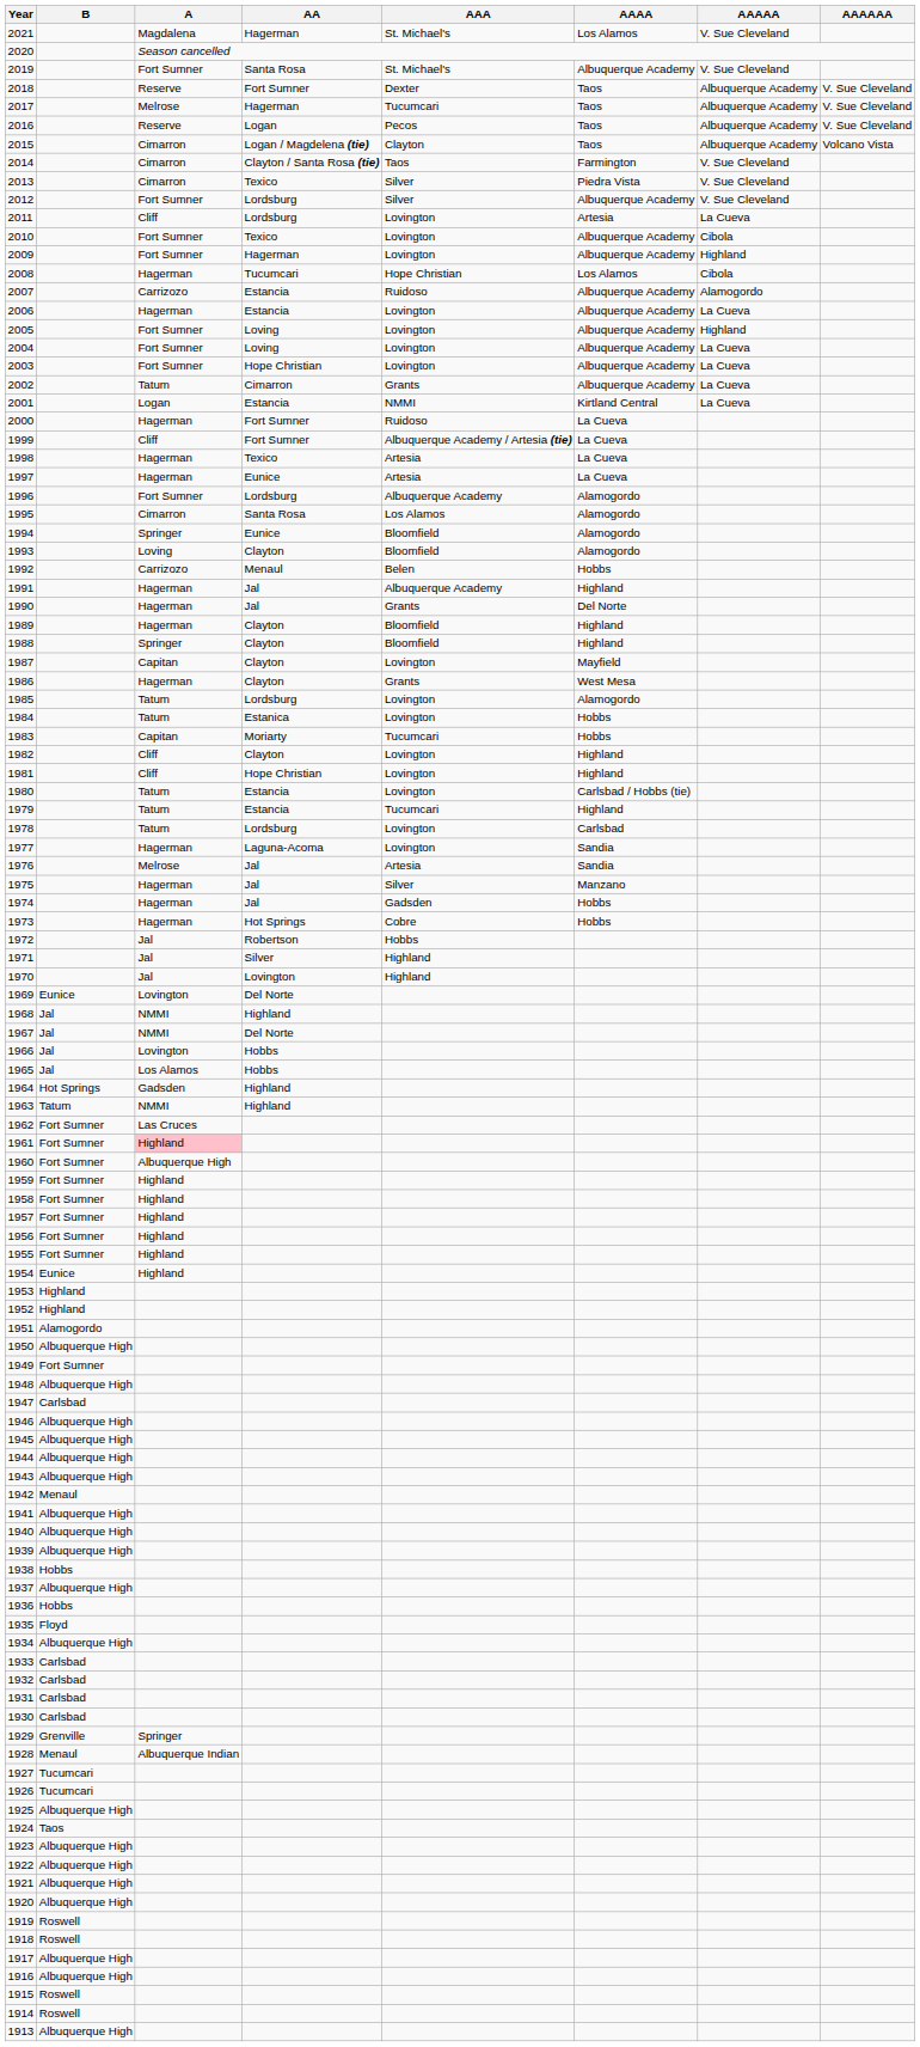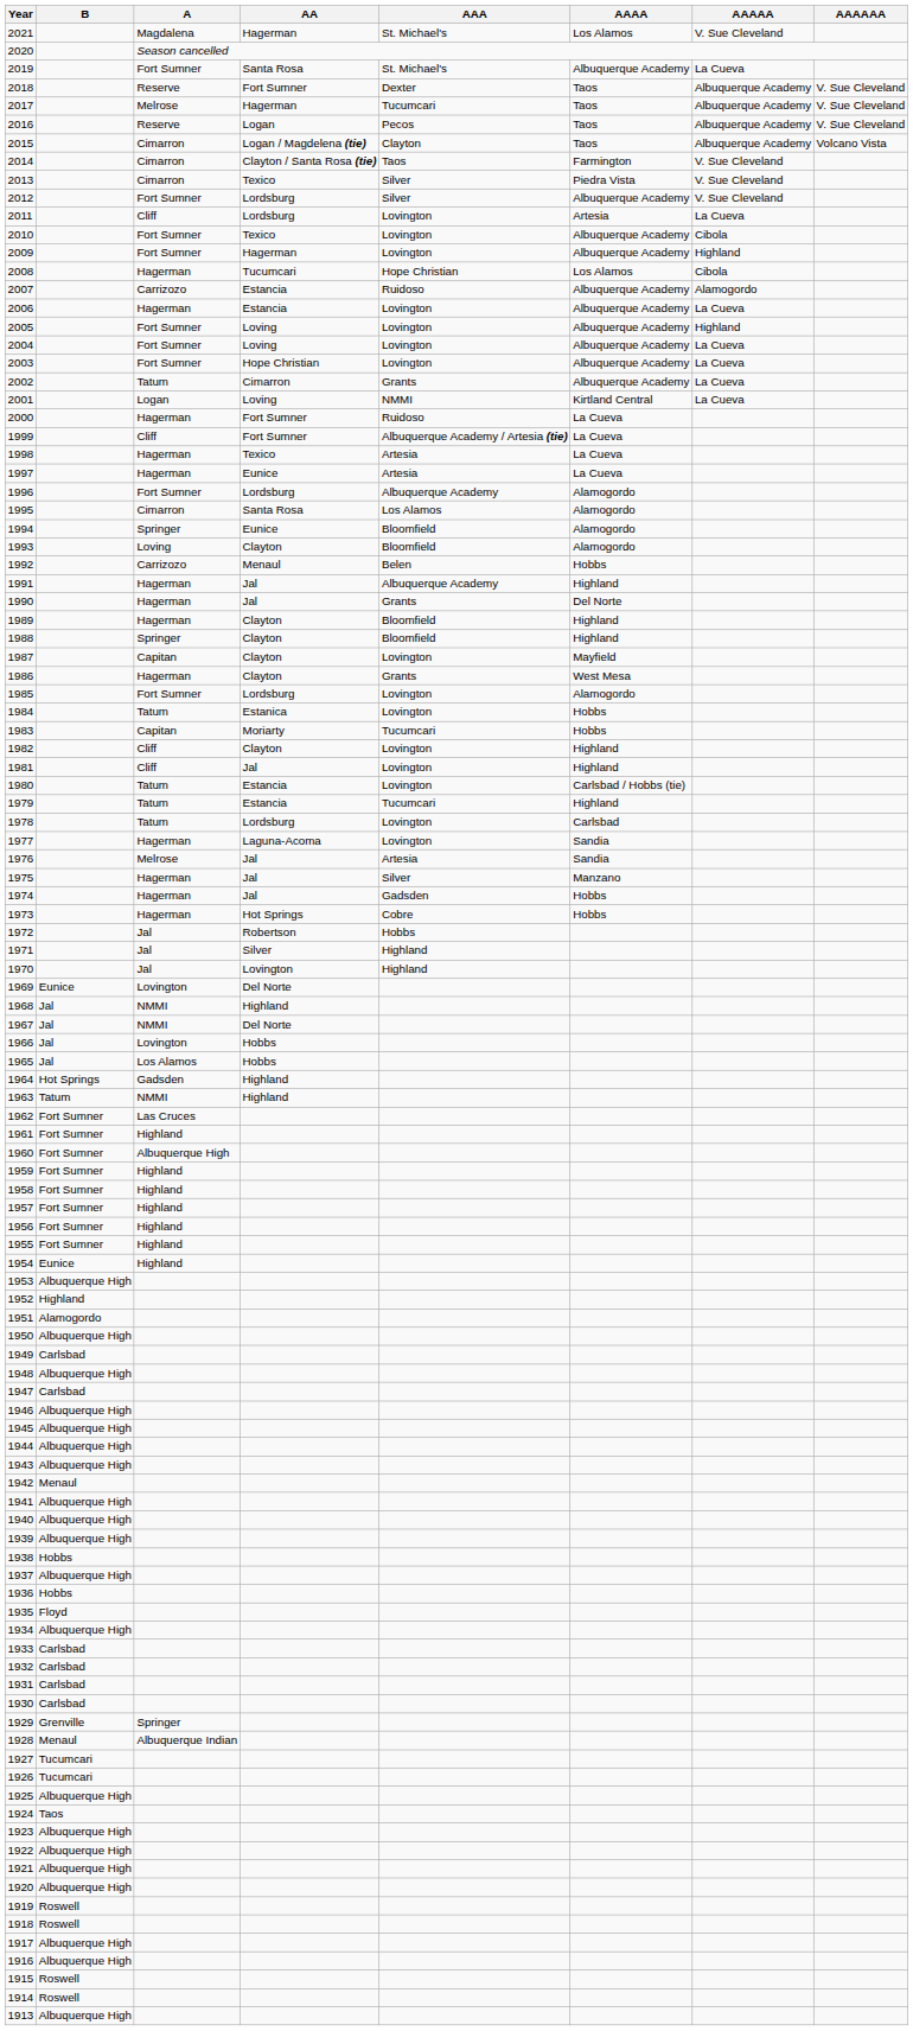 <table class="wikitable">
 <tr>
 <th>Year</th>
 <th>B</th>
 <th>A</th>
 <th>AA</th>
 <th>AAA</th>
 <th>AAAA</th>
 <th>AAAAA</th>
 <th>AAAAAA</th>
 </tr>
 <tr>
 <td>2021</td>
 <td></td>
 <td>Magdalena</td>
 <td>Hagerman</td>
 <td>St. Michael's</td>
 <td>Los Alamos</td>
 <td>V. Sue Cleveland</td>
 <td></td>
 </tr>
 <tr>
 <td>2020</td>
 <td></td>
 <td colspan  = "6"><em>Season cancelled</em></td>
 </tr>
 <tr>
 <td>2019</td>
 <td></td>
 <td>Fort Sumner</td>
 <td>Santa Rosa</td>
 <td>St. Michael's</td>
 <td>Albuquerque Academy</td>
-<td>V. Sue Cleveland</td>
+<td>La Cueva</td>
 <td></td>
 </tr>
 <tr>
 <td>2018</td>
 <td></td>
 <td>Reserve</td>
 <td>Fort Sumner</td>
 <td>Dexter</td>
 <td>Taos</td>
 <td>Albuquerque Academy</td>
 <td>V. Sue Cleveland</td>
 </tr>
 <tr>
 <td>2017</td>
 <td></td>
 <td>Melrose</td>
 <td>Hagerman</td>
 <td>Tucumcari</td>
 <td>Taos</td>
 <td>Albuquerque Academy</td>
 <td>V. Sue Cleveland</td>
 </tr>
 <tr>
 <td>2016</td>
 <td></td>
 <td>Reserve</td>
 <td>Logan</td>
 <td>Pecos</td>
 <td>Taos</td>
 <td>Albuquerque Academy</td>
 <td>V. Sue Cleveland</td>
 </tr>
 <tr>
 <td>2015</td>
 <td></td>
 <td>Cimarron</td>
 <td>Logan / Magdelena <strong><em>(tie)</em></strong></td>
 <td>Clayton</td>
 <td>Taos</td>
 <td>Albuquerque Academy</td>
 <td>Volcano Vista</td>
 </tr>
 <tr>
 <td>2014</td>
 <td></td>
 <td>Cimarron</td>
 <td>Clayton / Santa Rosa <strong><em>(tie)</em></strong></td>
 <td>Taos</td>
 <td>Farmington</td>
 <td>V. Sue Cleveland</td>
 <td></td>
 </tr>
 <tr>
 <td>2013</td>
 <td></td>
 <td>Cimarron</td>
 <td>Texico</td>
 <td>Silver</td>
 <td>Piedra Vista</td>
 <td>V. Sue Cleveland</td>
 <td></td>
 </tr>
 <tr>
 <td>2012</td>
 <td></td>
 <td>Fort Sumner</td>
 <td>Lordsburg</td>
 <td>Silver</td>
 <td>Albuquerque Academy</td>
 <td>V. Sue Cleveland</td>
 <td></td>
 </tr>
 <tr>
 <td>2011</td>
 <td></td>
 <td>Cliff</td>
 <td>Lordsburg</td>
 <td>Lovington</td>
 <td>Artesia</td>
 <td>La Cueva</td>
 <td></td>
 </tr>
 <tr>
 <td>2010</td>
 <td></td>
 <td>Fort Sumner</td>
 <td>Texico</td>
 <td>Lovington</td>
 <td>Albuquerque Academy</td>
 <td>Cibola</td>
 <td></td>
 </tr>
 <tr>
 <td>2009</td>
 <td></td>
 <td>Fort Sumner</td>
 <td>Hagerman</td>
 <td>Lovington</td>
 <td>Albuquerque Academy</td>
 <td>Highland</td>
 <td></td>
 </tr>
 <tr>
 <td>2008</td>
 <td></td>
 <td>Hagerman</td>
 <td>Tucumcari</td>
 <td>Hope Christian</td>
 <td>Los Alamos</td>
 <td>Cibola</td>
 <td></td>
 </tr>
 <tr>
 <td>2007</td>
 <td></td>
 <td>Carrizozo</td>
 <td>Estancia</td>
 <td>Ruidoso</td>
 <td>Albuquerque Academy</td>
 <td>Alamogordo</td>
 <td></td>
 </tr>
 <tr>
 <td>2006</td>
 <td></td>
 <td>Hagerman</td>
 <td>Estancia</td>
 <td>Lovington</td>
 <td>Albuquerque Academy</td>
 <td>La Cueva</td>
 <td></td>
 </tr>
 <tr>
 <td>2005</td>
 <td></td>
 <td>Fort Sumner</td>
 <td>Loving</td>
 <td>Lovington</td>
 <td>Albuquerque Academy</td>
 <td>Highland</td>
 <td></td>
 </tr>
 <tr>
 <td>2004</td>
 <td></td>
 <td>Fort Sumner</td>
 <td>Loving</td>
 <td>Lovington</td>
 <td>Albuquerque Academy</td>
 <td>La Cueva</td>
 <td></td>
 </tr>
 <tr>
 <td>2003</td>
 <td></td>
 <td>Fort Sumner</td>
 <td>Hope Christian</td>
 <td>Lovington</td>
 <td>Albuquerque Academy</td>
 <td>La Cueva</td>
 <td></td>
 </tr>
 <tr>
 <td>2002</td>
 <td></td>
 <td>Tatum</td>
 <td>Cimarron</td>
 <td>Grants</td>
 <td>Albuquerque Academy</td>
 <td>La Cueva</td>
 <td></td>
 </tr>
 <tr>
 <td>2001</td>
 <td></td>
 <td>Logan</td>
-<td>Estancia</td>
+<td>Loving</td>
 <td>NMMI</td>
 <td>Kirtland Central</td>
 <td>La Cueva</td>
 <td></td>
 </tr>
 <tr>
 <td>2000</td>
 <td></td>
 <td>Hagerman</td>
 <td>Fort Sumner</td>
 <td>Ruidoso</td>
 <td>La Cueva</td>
 <td></td>
 <td></td>
 </tr>
 <tr>
 <td>1999</td>
 <td></td>
 <td>Cliff</td>
 <td>Fort Sumner</td>
 <td>Albuquerque Academy / Artesia <strong><em>(tie<strong>)<em></td>
 <td>La Cueva</td>
 <td></td>
 <td></td>
 </tr>
 <tr>
 <td>1998</td>
 <td></td>
 <td>Hagerman</td>
 <td>Texico</td>
 <td>Artesia</td>
 <td>La Cueva</td>
 <td></td>
 <td></td>
 </tr>
 <tr>
 <td>1997</td>
 <td></td>
 <td>Hagerman</td>
 <td>Eunice</td>
 <td>Artesia</td>
 <td>La Cueva</td>
 <td></td>
 <td></td>
 </tr>
 <tr>
 <td>1996</td>
 <td></td>
 <td>Fort Sumner</td>
 <td>Lordsburg</td>
 <td>Albuquerque Academy</td>
 <td>Alamogordo</td>
 <td></td>
 <td></td>
 </tr>
 <tr>
 <td>1995</td>
 <td></td>
 <td>Cimarron</td>
 <td>Santa Rosa</td>
 <td>Los Alamos</td>
 <td>Alamogordo</td>
 <td></td>
 <td></td>
 </tr>
 <tr>
 <td>1994</td>
 <td></td>
 <td>Springer</td>
 <td>Eunice</td>
 <td>Bloomfield</td>
 <td>Alamogordo</td>
 <td></td>
 <td></td>
 </tr>
 <tr>
 <td>1993</td>
 <td></td>
 <td>Loving</td>
 <td>Clayton</td>
 <td>Bloomfield</td>
 <td>Alamogordo</td>
 <td></td>
 <td></td>
 </tr>
 <tr>
 <td>1992</td>
 <td></td>
 <td>Carrizozo</td>
 <td>Menaul</td>
 <td>Belen</td>
 <td>Hobbs</td>
 <td></td>
 <td></td>
 </tr>
 <tr>
 <td>1991</td>
 <td></td>
 <td>Hagerman</td>
 <td>Jal</td>
 <td>Albuquerque Academy</td>
 <td>Highland</td>
 <td></td>
 <td></td>
 </tr>
 <tr>
 <td>1990</td>
 <td></td>
 <td>Hagerman</td>
 <td>Jal</td>
 <td>Grants</td>
 <td>Del Norte</td>
 <td></td>
 <td></td>
 </tr>
 <tr>
 <td>1989</td>
 <td></td>
 <td>Hagerman</td>
 <td>Clayton</td>
 <td>Bloomfield</td>
 <td>Highland</td>
 <td></td>
 <td></td>
 </tr>
 <tr>
 <td>1988</td>
 <td></td>
 <td>Springer</td>
 <td>Clayton</td>
 <td>Bloomfield</td>
 <td>Highland</td>
 <td></td>
 <td></td>
 </tr>
 <tr>
 <td>1987</td>
 <td></td>
 <td>Capitan</td>
 <td>Clayton</td>
 <td>Lovington</td>
 <td>Mayfield</td>
 <td></td>
 <td></td>
 </tr>
 <tr>
 <td>1986</td>
 <td></td>
 <td>Hagerman</td>
 <td>Clayton</td>
 <td>Grants</td>
 <td>West Mesa</td>
 <td></td>
 <td></td>
 </tr>
 <tr>
 <td>1985</td>
 <td></td>
-<td>Tatum</td>
+<td>Fort Sumner</td>
 <td>Lordsburg</td>
 <td>Lovington</td>
 <td>Alamogordo</td>
 <td></td>
 <td></td>
 </tr>
 <tr>
 <td>1984</td>
 <td></td>
 <td>Tatum</td>
 <td>Estanica</td>
 <td>Lovington</td>
 <td>Hobbs</td>
 <td></td>
 <td></td>
 </tr>
 <tr>
 <td>1983</td>
 <td></td>
 <td>Capitan</td>
 <td>Moriarty</td>
 <td>Tucumcari</td>
 <td>Hobbs</td>
 <td></td>
 <td></td>
 </tr>
 <tr>
 <td>1982</td>
 <td></td>
 <td>Cliff</td>
 <td>Clayton</td>
 <td>Lovington</td>
 <td>Highland</td>
 <td></td>
 <td></td>
 </tr>
 <tr>
 <td>1981</td>
 <td></td>
 <td>Cliff</td>
-<td>Hope Christian</td>
+<td>Jal</td>
 <td>Lovington</td>
 <td>Highland</td>
 <td></td>
 <td></td>
 </tr>
 <tr>
 <td>1980</td>
 <td></td>
 <td>Tatum</td>
 <td>Estancia</td>
 <td>Lovington</td>
 <td>Carlsbad / Hobbs </em></strong>(tie)<strong><em></td>
 <td></td>
 <td></td>
 </tr>
 <tr>
 <td>1979</td>
 <td></td>
 <td>Tatum</td>
 <td>Estancia</td>
 <td>Tucumcari</td>
 <td>Highland</td>
 <td></td>
 <td></td>
 </tr>
 <tr>
 <td>1978</td>
 <td></td>
 <td>Tatum</td>
 <td>Lordsburg</td>
 <td>Lovington</td>
 <td>Carlsbad</td>
 <td></td>
 <td></td>
 </tr>
 <tr>
 <td>1977</td>
 <td></td>
 <td>Hagerman</td>
 <td>Laguna-Acoma</td>
 <td>Lovington</td>
 <td>Sandia</td>
 <td></td>
 <td></td>
 </tr>
 <tr>
 <td>1976</td>
 <td></td>
 <td>Melrose</td>
 <td>Jal</td>
 <td>Artesia</td>
 <td>Sandia</td>
 <td></td>
 <td></td>
 </tr>
 <tr>
 <td>1975</td>
 <td></td>
 <td>Hagerman</td>
 <td>Jal</td>
 <td>Silver</td>
 <td>Manzano</td>
 <td></td>
 <td></td>
 </tr>
 <tr>
 <td>1974</td>
 <td></td>
 <td>Hagerman</td>
 <td>Jal</td>
 <td>Gadsden</td>
 <td>Hobbs</td>
 <td></td>
 <td></td>
 </tr>
 <tr>
 <td>1973</td>
 <td></td>
 <td>Hagerman</td>
 <td>Hot Springs</td>
 <td>Cobre</td>
 <td>Hobbs</td>
 <td></td>
 <td></td>
 </tr>
 <tr>
 <td>1972</td>
 <td></td>
 <td>Jal</td>
 <td>Robertson</td>
 <td>Hobbs</td>
 <td></td>
 <td></td>
 <td></td>
 </tr>
 <tr>
 <td>1971</td>
 <td></td>
 <td>Jal</td>
 <td>Silver</td>
 <td>Highland</td>
 <td></td>
 <td></td>
 <td></td>
 </tr>
 <tr>
 <td>1970</td>
 <td></td>
 <td>Jal</td>
 <td>Lovington</td>
 <td>Highland</td>
 <td></td>
 <td></td>
 <td></td>
 </tr>
 <tr>
 <td>1969</td>
 <td>Eunice</td>
 <td>Lovington</td>
 <td>Del Norte</td>
 <td></td>
 <td></td>
 <td></td>
 <td></td>
 </tr>
 <tr>
 <td>1968</td>
 <td>Jal</td>
 <td>NMMI</td>
 <td>Highland</td>
 <td></td>
 <td></td>
 <td></td>
 <td></td>
 </tr>
 <tr>
 <td>1967</td>
 <td>Jal</td>
 <td>NMMI</td>
 <td>Del Norte</td>
 <td></td>
 <td></td>
 <td></td>
 <td></td>
 </tr>
 <tr>
 <td>1966</td>
 <td>Jal</td>
 <td>Lovington</td>
 <td>Hobbs</td>
 <td></td>
 <td></td>
 <td></td>
 <td></td>
 </tr>
 <tr>
 <td>1965</td>
 <td>Jal</td>
 <td>Los Alamos</td>
 <td>Hobbs</td>
 <td></td>
 <td></td>
 <td></td>
 <td></td>
 </tr>
 <tr>
 <td>1964</td>
 <td>Hot Springs</td>
 <td>Gadsden</td>
 <td>Highland</td>
 <td></td>
 <td></td>
 <td></td>
 <td></td>
 </tr>
 <tr>
 <td>1963</td>
 <td>Tatum</td>
 <td>NMMI</td>
 <td>Highland</td>
 <td></td>
 <td></td>
 <td></td>
 <td></td>
 </tr>
 <tr>
 <td>1962</td>
 <td>Fort Sumner</td>
 <td>Las Cruces</td>
 <td></td>
 <td></td>
 <td></td>
 <td></td>
 <td></td>
 </tr>
 <tr>
 <td>1961</td>
 <td>Fort Sumner</td>
-<td style="background: pink;">Highland</td>
+<td>Highland</td>
 <td></td>
 <td></td>
 <td></td>
 <td></td>
 <td></td>
 </tr>
 <tr>
 <td>1960</td>
 <td>Fort Sumner</td>
 <td>Albuquerque High</td>
 <td></td>
 <td></td>
 <td></td>
 <td></td>
 <td></td>
 </tr>
 <tr>
 <td>1959</td>
 <td>Fort Sumner</td>
 <td>Highland</td>
 <td></td>
 <td></td>
 <td></td>
 <td></td>
 <td></td>
 </tr>
 <tr>
 <td>1958</td>
 <td>Fort Sumner</td>
 <td>Highland</td>
 <td></td>
 <td></td>
 <td></td>
 <td></td>
 <td></td>
 </tr>
 <tr>
 <td>1957</td>
 <td>Fort Sumner</td>
 <td>Highland</td>
 <td></td>
 <td></td>
 <td></td>
 <td></td>
 <td></td>
 </tr>
 <tr>
 <td>1956</td>
 <td>Fort Sumner</td>
 <td>Highland</td>
 <td></td>
 <td></td>
 <td></td>
 <td></td>
 <td></td>
 </tr>
 <tr>
 <td>1955</td>
 <td>Fort Sumner</td>
 <td>Highland</td>
 <td></td>
 <td></td>
 <td></td>
 <td></td>
 <td></td>
 </tr>
 <tr>
 <td>1954</td>
 <td>Eunice</td>
 <td>Highland</td>
 <td></td>
 <td></td>
 <td></td>
 <td></td>
 <td></td>
 </tr>
 <tr>
 <td>1953</td>
-<td>Highland</td>
+<td>Albuquerque High</td>
 <td></td>
 <td></td>
 <td></td>
 <td></td>
 <td></td>
 <td></td>
 </tr>
 <tr>
 <td>1952</td>
 <td>Highland</td>
 <td></td>
 <td></td>
 <td></td>
 <td></td>
 <td></td>
 <td></td>
 </tr>
 <tr>
 <td>1951</td>
 <td>Alamogordo</td>
 <td></td>
 <td></td>
 <td></td>
 <td></td>
 <td></td>
 <td></td>
 </tr>
 <tr>
 <td>1950</td>
 <td>Albuquerque High</td>
 <td></td>
 <td></td>
 <td></td>
 <td></td>
 <td></td>
 <td></td>
 </tr>
 <tr>
 <td>1949</td>
-<td>Fort Sumner</td>
+<td>Carlsbad</td>
 <td></td>
 <td></td>
 <td></td>
 <td></td>
 <td></td>
 <td></td>
 </tr>
 <tr>
 <td>1948</td>
 <td>Albuquerque High</td>
 <td></td>
 <td></td>
 <td></td>
 <td></td>
 <td></td>
 <td></td>
 </tr>
 <tr>
 <td>1947</td>
 <td>Carlsbad</td>
 <td></td>
 <td></td>
 <td></td>
 <td></td>
 <td></td>
 <td></td>
 </tr>
 <tr>
 <td>1946</td>
 <td>Albuquerque High</td>
 <td></td>
 <td></td>
 <td></td>
 <td></td>
 <td></td>
 <td></td>
 </tr>
 <tr>
 <td>1945</td>
 <td>Albuquerque High</td>
 <td></td>
 <td></td>
 <td></td>
 <td></td>
 <td></td>
 <td></td>
 </tr>
 <tr>
 <td>1944</td>
 <td>Albuquerque High</td>
 <td></td>
 <td></td>
 <td></td>
 <td></td>
 <td></td>
 <td></td>
 </tr>
 <tr>
 <td>1943</td>
 <td>Albuquerque High</td>
 <td></td>
 <td></td>
 <td></td>
 <td></td>
 <td></td>
 <td></td>
 </tr>
 <tr>
 <td>1942</td>
 <td>Menaul</td>
 <td></td>
 <td></td>
 <td></td>
 <td></td>
 <td></td>
 <td></td>
 </tr>
 <tr>
 <td>1941</td>
 <td>Albuquerque High</td>
 <td></td>
 <td></td>
 <td></td>
 <td></td>
 <td></td>
 <td></td>
 </tr>
 <tr>
 <td>1940</td>
 <td>Albuquerque High</td>
 <td></td>
 <td></td>
 <td></td>
 <td></td>
 <td></td>
 <td></td>
 </tr>
 <tr>
 <td>1939</td>
 <td>Albuquerque High</td>
 <td></td>
 <td></td>
 <td></td>
 <td></td>
 <td></td>
 <td></td>
 </tr>
 <tr>
 <td>1938</td>
 <td>Hobbs</td>
 <td></td>
 <td></td>
 <td></td>
 <td></td>
 <td></td>
 <td></td>
 </tr>
 <tr>
 <td>1937</td>
 <td>Albuquerque High</td>
 <td></td>
 <td></td>
 <td></td>
 <td></td>
 <td></td>
 <td></td>
 </tr>
 <tr>
 <td>1936</td>
 <td>Hobbs</td>
 <td></td>
 <td></td>
 <td></td>
 <td></td>
 <td></td>
 <td></td>
 </tr>
 <tr>
 <td>1935</td>
 <td>Floyd</td>
 <td></td>
 <td></td>
 <td></td>
 <td></td>
 <td></td>
 <td></td>
 </tr>
 <tr>
 <td>1934</td>
 <td>Albuquerque High</td>
 <td></td>
 <td></td>
 <td></td>
 <td></td>
 <td></td>
 <td></td>
 </tr>
 <tr>
 <td>1933</td>
 <td>Carlsbad</td>
 <td></td>
 <td></td>
 <td></td>
 <td></td>
 <td></td>
 <td></td>
 </tr>
 <tr>
 <td>1932</td>
 <td>Carlsbad</td>
 <td></td>
 <td></td>
 <td></td>
 <td></td>
 <td></td>
 <td></td>
 </tr>
 <tr>
 <td>1931</td>
 <td>Carlsbad</td>
 <td></td>
 <td></td>
 <td></td>
 <td></td>
 <td></td>
 <td></td>
 </tr>
 <tr>
 <td>1930</td>
 <td>Carlsbad</td>
 <td></td>
 <td></td>
 <td></td>
 <td></td>
 <td></td>
 <td></td>
 </tr>
 <tr>
 <td>1929</td>
 <td>Grenville</td>
 <td>Springer</td>
 <td></td>
 <td></td>
 <td></td>
 <td></td>
 <td></td>
 </tr>
 <tr>
 <td>1928</td>
 <td>Menaul</td>
 <td>Albuquerque Indian</td>
 <td></td>
 <td></td>
 <td></td>
 <td></td>
 <td></td>
 </tr>
 <tr>
 <td>1927</td>
 <td>Tucumcari</td>
 <td></td>
 <td></td>
 <td></td>
 <td></td>
 <td></td>
 <td></td>
 </tr>
 <tr>
 <td>1926</td>
 <td>Tucumcari</td>
 <td></td>
 <td></td>
 <td></td>
 <td></td>
 <td></td>
 <td></td>
 </tr>
 <tr>
 <td>1925</td>
 <td>Albuquerque High</td>
 <td></td>
 <td></td>
 <td></td>
 <td></td>
 <td></td>
 <td></td>
 </tr>
 <tr>
 <td>1924</td>
 <td>Taos</td>
 <td></td>
 <td></td>
 <td></td>
 <td></td>
 <td></td>
 <td></td>
 </tr>
 <tr>
 <td>1923</td>
 <td>Albuquerque High</td>
 <td></td>
 <td></td>
 <td></td>
 <td></td>
 <td></td>
 <td></td>
 </tr>
 <tr>
 <td>1922</td>
 <td>Albuquerque High</td>
 <td></td>
 <td></td>
 <td></td>
 <td></td>
 <td></td>
 <td></td>
 </tr>
 <tr>
 <td>1921</td>
 <td>Albuquerque High</td>
 <td></td>
 <td></td>
 <td></td>
 <td></td>
 <td></td>
 <td></td>
 </tr>
 <tr>
 <td>1920</td>
 <td>Albuquerque High</td>
 <td></td>
 <td></td>
 <td></td>
 <td></td>
 <td></td>
 <td></td>
 </tr>
 <tr>
 <td>1919</td>
 <td>Roswell</td>
 <td></td>
 <td></td>
 <td></td>
 <td></td>
 <td></td>
 <td></td>
 </tr>
 <tr>
 <td>1918</td>
 <td>Roswell</td>
 <td></td>
 <td></td>
 <td></td>
 <td></td>
 <td></td>
 <td></td>
 </tr>
 <tr>
 <td>1917</td>
 <td>Albuquerque High</td>
 <td></td>
 <td></td>
 <td></td>
 <td></td>
 <td></td>
 <td></td>
 </tr>
 <tr>
 <td>1916</td>
 <td>Albuquerque High</td>
 <td></td>
 <td></td>
 <td></td>
 <td></td>
 <td></td>
 <td></td>
 </tr>
 <tr>
 <td>1915</td>
 <td>Roswell</td>
 <td></td>
 <td></td>
 <td></td>
 <td></td>
 <td></td>
 <td></td>
 </tr>
 <tr>
 <td>1914</td>
 <td>Roswell</td>
 <td></td>
 <td></td>
 <td></td>
 <td></td>
 <td></td>
 <td></td>
 </tr>
 <tr>
 <td>1913</td>
 <td>Albuquerque High</td>
 <td></td>
 <td></td>
 <td></td>
 <td></td>
 <td></td>
 <td></td>
 </tr>
 </table>
